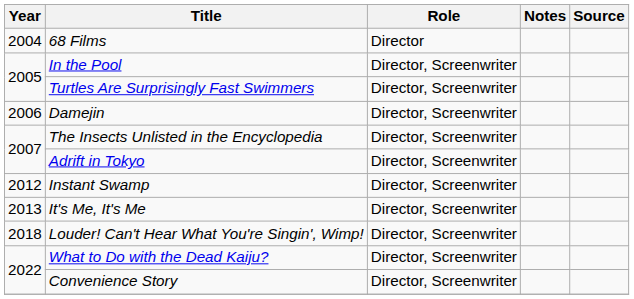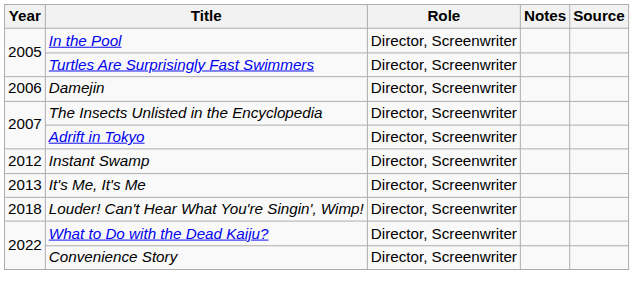 <table class="wikitable">
 <tr>
 <th>Year</th>
 <th>Title</th>
 <th>Role</th>
 <th>Notes</th>
 <th>Source</th>
-</tr>
-<tr>
-<td>2004</td>
-<td><em>68 Films</em></td>
-<td>Director</td>
-<td></td>
-<td></td>
 </tr>
 <tr>
 <td rowspan="2">2005</td>
 <td><em><a href='#'>In the Pool</a></em></td>
 <td>Director, Screenwriter</td>
 <td></td>
 <td></td>
 </tr>
 <tr>
 <td><em><a href='#'>Turtles Are Surprisingly Fast Swimmers</a></em></td>
 <td>Director, Screenwriter</td>
 <td></td>
 <td></td>
 </tr>
 <tr>
 <td>2006</td>
 <td><em>Damejin</em></td>
 <td>Director, Screenwriter</td>
 <td></td>
 <td></td>
 </tr>
 <tr>
 <td rowspan="2">2007</td>
 <td><em>The Insects Unlisted in the Encyclopedia</em></td>
 <td>Director, Screenwriter</td>
 <td></td>
 <td></td>
 </tr>
 <tr>
 <td><em><a href='#'>Adrift in Tokyo</a></em></td>
 <td>Director, Screenwriter</td>
 <td></td>
 <td></td>
 </tr>
 <tr>
 <td>2012</td>
 <td><em>Instant Swamp</em></td>
 <td>Director, Screenwriter</td>
 <td></td>
 <td></td>
 </tr>
 <tr>
 <td>2013</td>
 <td><em>It's Me, It's Me</em></td>
 <td>Director, Screenwriter</td>
 <td></td>
 <td></td>
 </tr>
 <tr>
 <td>2018</td>
 <td><em>Louder! Can't Hear What You're Singin', Wimp!</em></td>
 <td>Director, Screenwriter</td>
 <td></td>
 <td></td>
 </tr>
 <tr>
 <td rowspan="2">2022</td>
 <td><em><a href='#'>What to Do with the Dead Kaiju?</a></em></td>
 <td>Director, Screenwriter</td>
 <td></td>
 <td></td>
 </tr>
 <tr>
 <td><em>Convenience Story</em></td>
 <td>Director, Screenwriter</td>
 <td></td>
 <td></td>
 </tr>
 <tr>
 </tr>
 </table>
